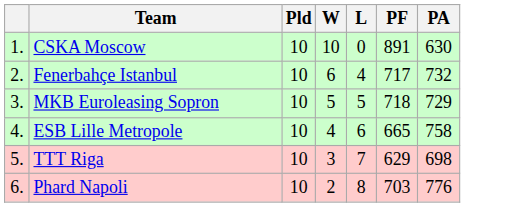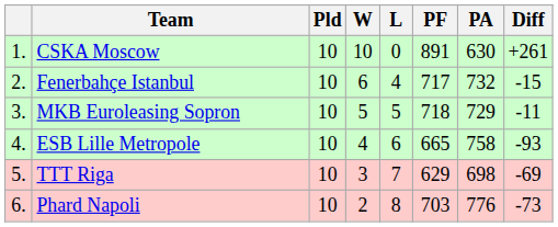 <table class=wikitable style="text-align:center">
 <tr>
 <th width=15></th>
 <th width=220>Team</th>
 <th width=20>Pld</th>
 <th width=20>W</th>
 <th width=20>L</th>
 <th width=30>PF</th>
 <th width=30>PA</th>
+<th width=30>Diff</th>
 </tr>
 <tr style="background: #ccffcc;">
 <td>1.</td>
 <td align=left> <a href='#'>CSKA Moscow</a></td>
 <td>10</td>
 <td>10</td>
 <td>0</td>
 <td>891</td>
 <td>630</td>
+<td>+261</td>
 </tr>
 <tr style="background: #ccffcc;">
 <td>2.</td>
 <td align=left> <a href='#'>Fenerbahçe Istanbul</a></td>
 <td>10</td>
 <td>6</td>
 <td>4</td>
 <td>717</td>
 <td>732</td>
+<td>-15</td>
 </tr>
 <tr style="background: #ccffcc;">
 <td>3.</td>
 <td align=left> <a href='#'>MKB Euroleasing Sopron</a></td>
 <td>10</td>
 <td>5</td>
 <td>5</td>
 <td>718</td>
 <td>729</td>
+<td>-11</td>
 </tr>
 <tr style="background: #ccffcc;">
 <td>4.</td>
 <td align=left> <a href='#'>ESB Lille Metropole</a></td>
 <td>10</td>
 <td>4</td>
 <td>6</td>
 <td>665</td>
 <td>758</td>
+<td>-93</td>
 </tr>
 <tr style="background: #ffcccc;">
 <td>5.</td>
 <td align=left> <a href='#'>TTT Riga</a></td>
 <td>10</td>
 <td>3</td>
 <td>7</td>
 <td>629</td>
 <td>698</td>
+<td>-69</td>
 </tr>
 <tr style="background: #ffcccc;">
 <td>6.</td>
 <td align=left> <a href='#'>Phard Napoli</a></td>
 <td>10</td>
 <td>2</td>
 <td>8</td>
 <td>703</td>
 <td>776</td>
+<td>-73</td>
 </tr>
 </table>
